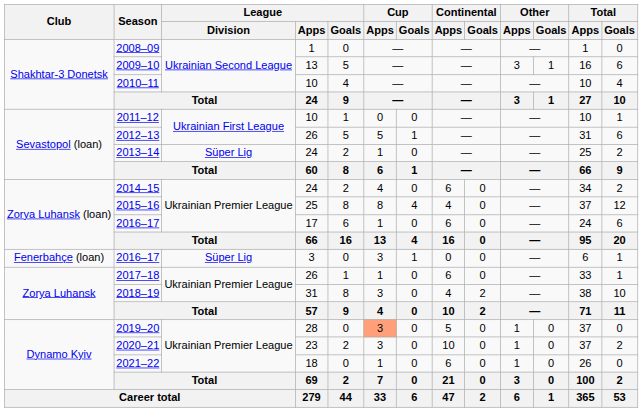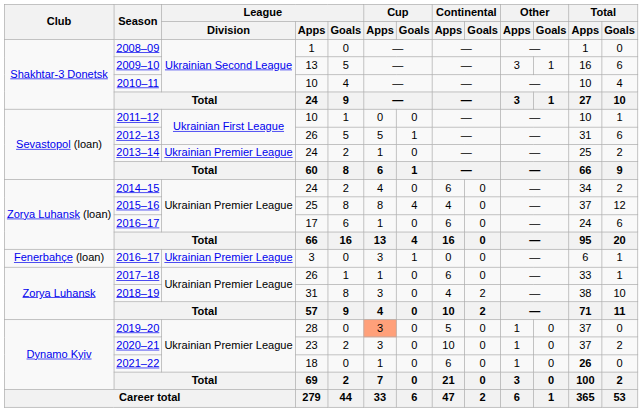 <table class="wikitable" style="text-align:center">
 <tr>
 <th rowspan="2">Club</th>
 <th rowspan="2">Season</th>
 <th colspan="3">League</th>
 <th colspan="2">Cup</th>
 <th colspan="2">Continental</th>
 <th colspan="2">Other</th>
 <th colspan="2">Total</th>
 </tr>
 <tr>
 <th>Division</th>
 <th>Apps</th>
 <th>Goals</th>
 <th>Apps</th>
 <th>Goals</th>
 <th>Apps</th>
 <th>Goals</th>
 <th>Apps</th>
 <th>Goals</th>
 <th>Apps</th>
 <th>Goals</th>
 </tr>
 <tr>
 <td rowspan="4"><a href='#'>Shakhtar-3 Donetsk</a></td>
 <td><a href='#'>2008–09</a></td>
 <td rowspan="3"><a href='#'>Ukrainian Second League</a></td>
 <td>1</td>
 <td>0</td>
 <td colspan="2">—</td>
 <td colspan="2">—</td>
 <td colspan="2">—</td>
 <td>1</td>
 <td>0</td>
 </tr>
 <tr>
 <td><a href='#'>2009–10</a></td>
 <td>13</td>
 <td>5</td>
 <td colspan="2">—</td>
 <td colspan="2">—</td>
 <td>3</td>
 <td>1</td>
 <td>16</td>
 <td>6</td>
 </tr>
 <tr>
 <td><a href='#'>2010–11</a></td>
 <td>10</td>
 <td>4</td>
 <td colspan="2">—</td>
 <td colspan="2">—</td>
 <td colspan="2">—</td>
 <td>10</td>
 <td>4</td>
 </tr>
 <tr>
 <th colspan="2">Total</th>
 <th>24</th>
 <th>9</th>
 <th colspan="2">—</th>
 <th colspan="2">—</th>
 <th>3</th>
 <th>1</th>
 <th>27</th>
 <th>10</th>
 </tr>
 <tr>
 <td rowspan="4"><a href='#'>Sevastopol</a> (loan)</td>
 <td><a href='#'>2011–12</a></td>
 <td rowspan="2"><a href='#'>Ukrainian First League</a></td>
 <td>10</td>
 <td>1</td>
 <td>0</td>
 <td>0</td>
 <td colspan="2">—</td>
 <td colspan="2">—</td>
 <td>10</td>
 <td>1</td>
 </tr>
 <tr>
 <td><a href='#'>2012–13</a></td>
 <td>26</td>
 <td>5</td>
 <td>5</td>
 <td>1</td>
 <td colspan="2">—</td>
 <td colspan="2">—</td>
 <td>31</td>
 <td>6</td>
 </tr>
 <tr>
 <td><a href='#'>2013–14</a></td>
-<td><a href='#'>Süper Lig</a></td>
+<td><a href='#'>Ukrainian Premier League</a></td>
 <td>24</td>
 <td>2</td>
 <td>1</td>
 <td>0</td>
 <td colspan="2">—</td>
 <td colspan="2">—</td>
 <td>25</td>
 <td>2</td>
 </tr>
 <tr>
 <th colspan="2">Total</th>
 <th>60</th>
 <th>8</th>
 <th>6</th>
 <th>1</th>
 <th colspan="2">—</th>
 <th colspan="2">—</th>
 <th>66</th>
 <th>9</th>
 </tr>
 <tr>
 <td rowspan="4"><a href='#'>Zorya Luhansk</a> (loan)</td>
 <td><a href='#'>2014–15</a></td>
 <td rowspan="3">Ukrainian Premier League</td>
 <td>24</td>
 <td>2</td>
 <td>4</td>
 <td>0</td>
 <td>6</td>
 <td>0</td>
 <td colspan="2">—</td>
 <td>34</td>
 <td>2</td>
 </tr>
 <tr>
 <td><a href='#'>2015–16</a></td>
 <td>25</td>
 <td>8</td>
 <td>8</td>
 <td>4</td>
 <td>4</td>
 <td>0</td>
 <td colspan="2">—</td>
 <td>37</td>
 <td>12</td>
 </tr>
 <tr>
 <td><a href='#'>2016–17</a></td>
 <td>17</td>
 <td>6</td>
 <td>1</td>
 <td>0</td>
 <td>6</td>
 <td>0</td>
 <td colspan="2">—</td>
 <td>24</td>
 <td>6</td>
 </tr>
 <tr>
 <th colspan="2">Total</th>
 <th>66</th>
 <th>16</th>
 <th>13</th>
 <th>4</th>
 <th>16</th>
 <th>0</th>
 <th colspan="2">—</th>
 <th>95</th>
 <th>20</th>
 </tr>
 <tr>
 <td><a href='#'>Fenerbahçe</a> (loan)</td>
 <td><a href='#'>2016–17</a></td>
-<td><a href='#'>Süper Lig</a></td>
+<td><a href='#'>Ukrainian Premier League</a></td>
 <td>3</td>
 <td>0</td>
 <td>3</td>
 <td>1</td>
 <td>0</td>
 <td>0</td>
 <td colspan="2">—</td>
 <td>6</td>
 <td>1</td>
 </tr>
 <tr>
 <td rowspan="3"><a href='#'>Zorya Luhansk</a></td>
 <td><a href='#'>2017–18</a></td>
 <td rowspan="2">Ukrainian Premier League</td>
 <td>26</td>
 <td>1</td>
 <td>1</td>
 <td>0</td>
 <td>6</td>
 <td>0</td>
 <td colspan="2">—</td>
 <td>33</td>
 <td>1</td>
 </tr>
 <tr>
 <td><a href='#'>2018–19</a></td>
 <td>31</td>
 <td>8</td>
 <td>3</td>
 <td>0</td>
 <td>4</td>
 <td>2</td>
 <td colspan="2">—</td>
 <td>38</td>
 <td>10</td>
 </tr>
 <tr>
 <th colspan="2">Total</th>
 <th>57</th>
 <th>9</th>
 <th>4</th>
 <th>0</th>
 <th>10</th>
 <th>2</th>
 <th colspan="2">—</th>
 <th>71</th>
 <th>11</th>
 </tr>
 <tr>
 <td rowspan="4"><a href='#'>Dynamo Kyiv</a></td>
 <td><a href='#'>2019–20</a></td>
 <td rowspan="3">Ukrainian Premier League</td>
 <td>28</td>
 <td>0</td>
 <td style="background: lightsalmon;">3</td>
 <td>0</td>
 <td>5</td>
 <td>0</td>
 <td>1</td>
 <td>0</td>
 <td>37</td>
 <td>0</td>
 </tr>
 <tr>
 <td><a href='#'>2020–21</a></td>
 <td>23</td>
 <td>2</td>
 <td>3</td>
 <td>0</td>
 <td>10</td>
 <td>0</td>
 <td>1</td>
 <td>0</td>
 <td>37</td>
 <td>2</td>
 </tr>
 <tr>
 <td><a href='#'>2021–22</a></td>
 <td>18</td>
 <td>0</td>
 <td>1</td>
 <td>0</td>
 <td>6</td>
 <td>0</td>
 <td>1</td>
 <td>0</td>
-<td>26</td>
+<td><strong>26</strong></td>
 <td>0</td>
 </tr>
 <tr>
 <th colspan="2">Total</th>
 <th>69</th>
 <th>2</th>
 <th>7</th>
 <th>0</th>
 <th>21</th>
 <th>0</th>
 <th>3</th>
 <th>0</th>
 <th>100</th>
 <th>2</th>
 </tr>
 <tr>
 <th colspan="3">Career total</th>
 <th>279</th>
 <th>44</th>
 <th>33</th>
 <th>6</th>
 <th>47</th>
 <th>2</th>
 <th>6</th>
 <th>1</th>
 <th>365</th>
 <th>53</th>
 </tr>
 </table>
